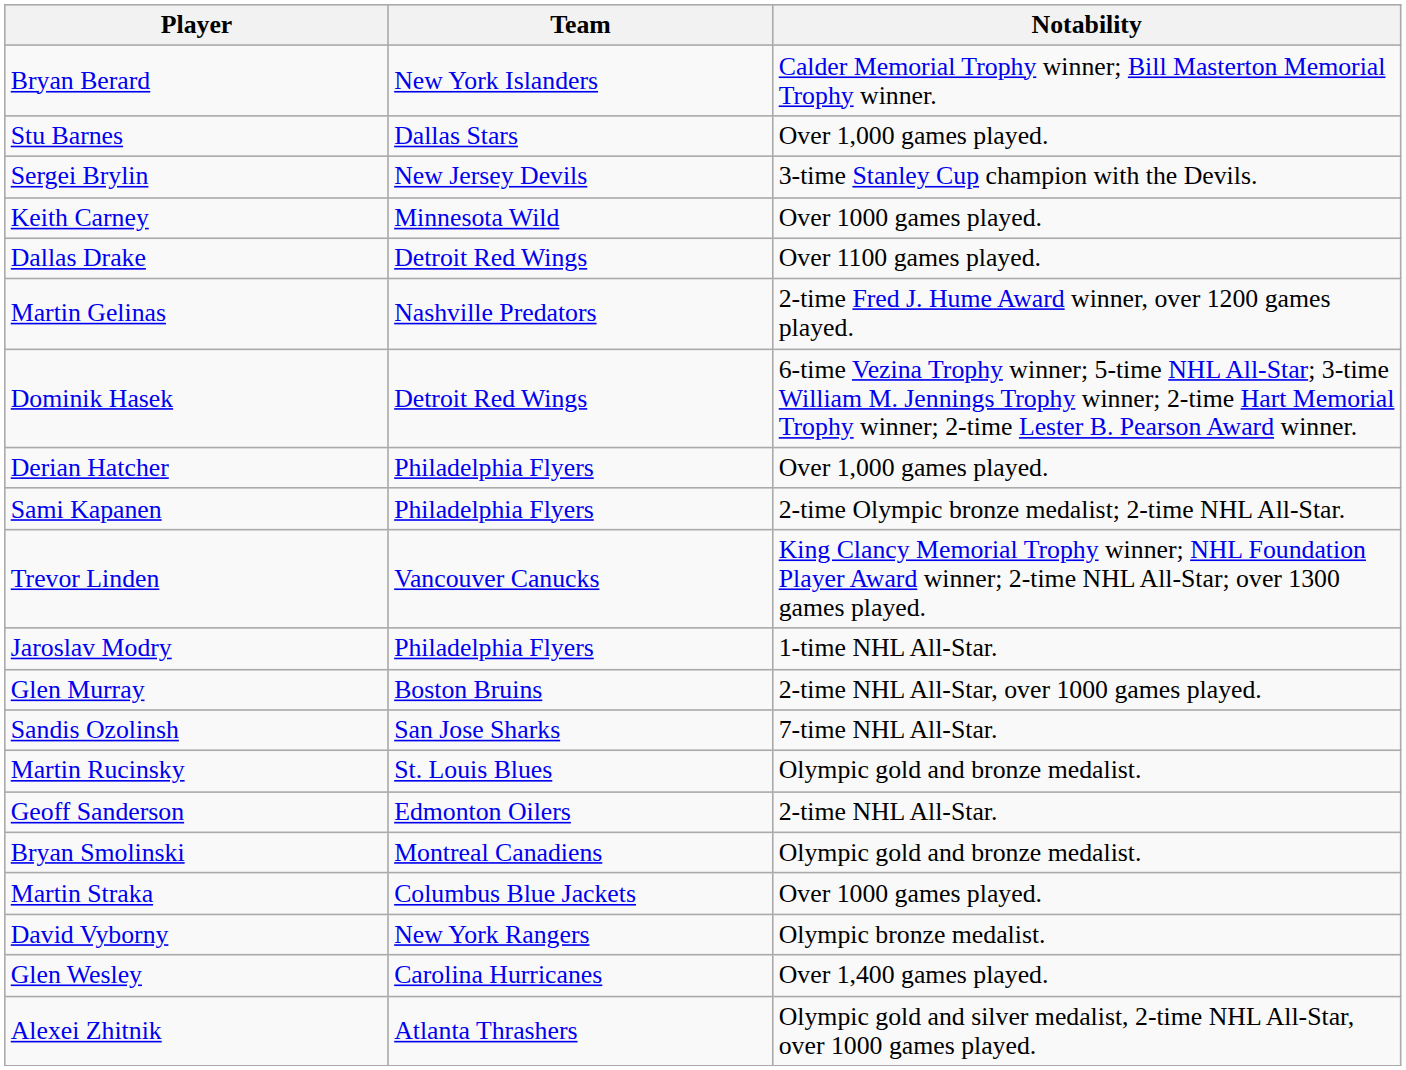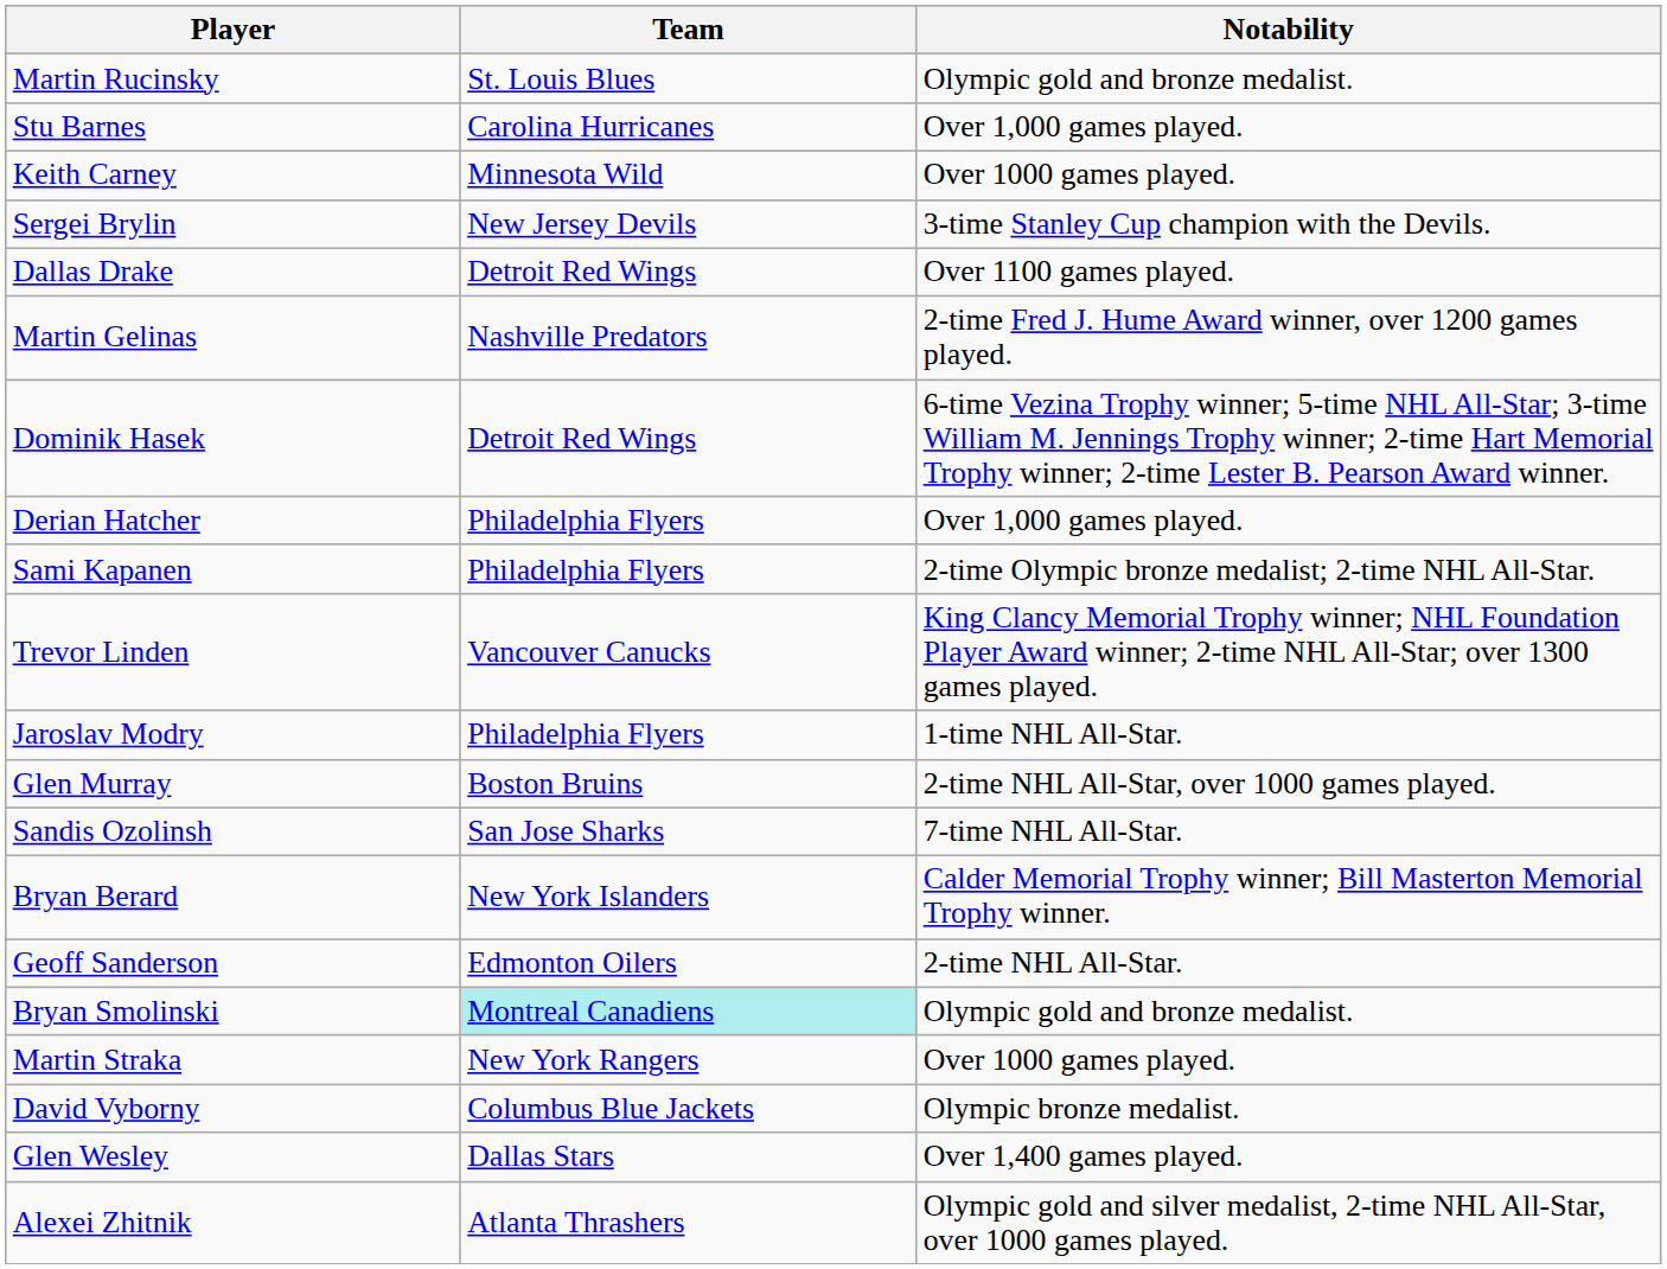 <table class="wikitable">
 <tr>
 <th style="width:15em">Player</th>
 <th style="width:15em">Team</th>
 <th style="width:25em">Notability</th>
 </tr>
 <tr>
-<td><a href='#'>Bryan Berard</a></td>
-<td><a href='#'>New York Islanders</a></td>
-<td><a href='#'>Calder Memorial Trophy</a> winner; <a href='#'>Bill Masterton Memorial Trophy</a> winner.</td>
+<td><a href='#'>Martin Rucinsky</a></td>
+<td><a href='#'>St. Louis Blues</a></td>
+<td>Olympic gold and bronze medalist.</td>
 </tr>
 <tr>
 <td><a href='#'>Stu Barnes</a></td>
-<td><a href='#'>Dallas Stars</a></td>
+<td><a href='#'>Carolina Hurricanes</a></td>
 <td>Over 1,000 games played.</td>
+</tr>
+<tr>
+<td><a href='#'>Keith Carney</a></td>
+<td><a href='#'>Minnesota Wild</a></td>
+<td>Over 1000 games played.</td>
 </tr>
 <tr>
 <td><a href='#'>Sergei Brylin</a></td>
 <td><a href='#'>New Jersey Devils</a></td>
 <td>3-time <a href='#'>Stanley Cup</a> champion with the Devils.</td>
-</tr>
-<tr>
-<td><a href='#'>Keith Carney</a></td>
-<td><a href='#'>Minnesota Wild</a></td>
-<td>Over 1000 games played.</td>
 </tr>
 <tr>
 <td><a href='#'>Dallas Drake</a></td>
 <td><a href='#'>Detroit Red Wings</a></td>
 <td>Over 1100 games played.</td>
 </tr>
 <tr>
 <td><a href='#'>Martin Gelinas</a></td>
 <td><a href='#'>Nashville Predators</a></td>
 <td>2-time <a href='#'>Fred J. Hume Award</a> winner, over 1200 games played.</td>
 </tr>
 <tr>
 <td><a href='#'>Dominik Hasek</a></td>
 <td><a href='#'>Detroit Red Wings</a></td>
 <td>6-time <a href='#'>Vezina Trophy</a> winner; 5-time <a href='#'>NHL All-Star</a>; 3-time <a href='#'>William M. Jennings Trophy</a> winner; 2-time <a href='#'>Hart Memorial Trophy</a> winner; 2-time <a href='#'>Lester B. Pearson Award</a> winner.</td>
 </tr>
 <tr>
 <td><a href='#'>Derian Hatcher</a></td>
 <td><a href='#'>Philadelphia Flyers</a></td>
 <td>Over 1,000 games played.</td>
 </tr>
 <tr>
 <td><a href='#'>Sami Kapanen</a></td>
 <td><a href='#'>Philadelphia Flyers</a></td>
 <td>2-time Olympic bronze medalist; 2-time NHL All-Star.</td>
 </tr>
 <tr>
 <td><a href='#'>Trevor Linden</a></td>
 <td><a href='#'>Vancouver Canucks</a></td>
 <td><a href='#'>King Clancy Memorial Trophy</a> winner; <a href='#'>NHL Foundation Player Award</a> winner; 2-time NHL All-Star; over 1300 games played.</td>
 </tr>
 <tr>
 <td><a href='#'>Jaroslav Modry</a></td>
 <td><a href='#'>Philadelphia Flyers</a></td>
 <td>1-time NHL All-Star.</td>
 </tr>
 <tr>
 <td><a href='#'>Glen Murray</a></td>
 <td><a href='#'>Boston Bruins</a></td>
 <td>2-time NHL All-Star, over 1000 games played.</td>
 </tr>
 <tr>
 <td><a href='#'>Sandis Ozolinsh</a></td>
 <td><a href='#'>San Jose Sharks</a></td>
 <td>7-time NHL All-Star.</td>
 </tr>
 <tr>
-<td><a href='#'>Martin Rucinsky</a></td>
-<td><a href='#'>St. Louis Blues</a></td>
-<td>Olympic gold and bronze medalist.</td>
+<td><a href='#'>Bryan Berard</a></td>
+<td><a href='#'>New York Islanders</a></td>
+<td><a href='#'>Calder Memorial Trophy</a> winner; <a href='#'>Bill Masterton Memorial Trophy</a> winner.</td>
 </tr>
 <tr>
 <td><a href='#'>Geoff Sanderson</a></td>
 <td><a href='#'>Edmonton Oilers</a></td>
 <td>2-time NHL All-Star.</td>
 </tr>
 <tr>
 <td><a href='#'>Bryan Smolinski</a></td>
-<td><a href='#'>Montreal Canadiens</a></td>
+<td style="background: paleturquoise;"><a href='#'>Montreal Canadiens</a></td>
 <td>Olympic gold and bronze medalist.</td>
 </tr>
 <tr>
 <td><a href='#'>Martin Straka</a></td>
-<td><a href='#'>Columbus Blue Jackets</a></td>
+<td><a href='#'>New York Rangers</a></td>
 <td>Over 1000 games played.</td>
 </tr>
 <tr>
 <td><a href='#'>David Vyborny</a></td>
-<td><a href='#'>New York Rangers</a></td>
+<td><a href='#'>Columbus Blue Jackets</a></td>
 <td>Olympic bronze medalist.</td>
 </tr>
 <tr>
 <td><a href='#'>Glen Wesley</a></td>
-<td><a href='#'>Carolina Hurricanes</a></td>
+<td><a href='#'>Dallas Stars</a></td>
 <td>Over 1,400 games played.</td>
 </tr>
 <tr>
 <td><a href='#'>Alexei Zhitnik</a></td>
 <td><a href='#'>Atlanta Thrashers</a></td>
 <td>Olympic gold and silver medalist, 2-time NHL All-Star, over 1000 games played.</td>
 </tr>
 </table>
